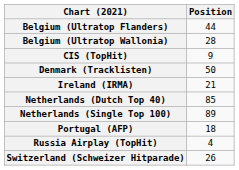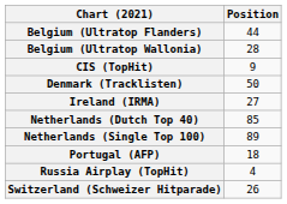 <table class="wikitable sortable plainrowheaders" style="text-align:center">
 <tr>
 <th scope="col">Chart (2021)</th>
 <th scope="col">Position</th>
 </tr>
 <tr>
 <th scope="row">Belgium (Ultratop Flanders)</th>
 <td>44</td>
 </tr>
 <tr>
 <th scope="row">Belgium (Ultratop Wallonia)</th>
 <td>28</td>
 </tr>
 <tr>
 <th scope="row">CIS (TopHit)</th>
 <td>9</td>
 </tr>
 <tr>
 <th scope="row">Denmark (Tracklisten)</th>
 <td>50</td>
 </tr>
 <tr>
 <th scope="row">Ireland (IRMA)</th>
-<td>21</td>
+<td>27</td>
 </tr>
 <tr>
 <th scope="row">Netherlands (Dutch Top 40)</th>
 <td>85</td>
 </tr>
 <tr>
 <th scope="row">Netherlands (Single Top 100)</th>
 <td>89</td>
 </tr>
 <tr>
 <th scope="row">Portugal (AFP)</th>
 <td>18</td>
 </tr>
 <tr>
 <th scope="row">Russia Airplay (TopHit)</th>
 <td>4</td>
 </tr>
 <tr>
 <th scope="row">Switzerland (Schweizer Hitparade)</th>
 <td>26</td>
 </tr>
 </table>
